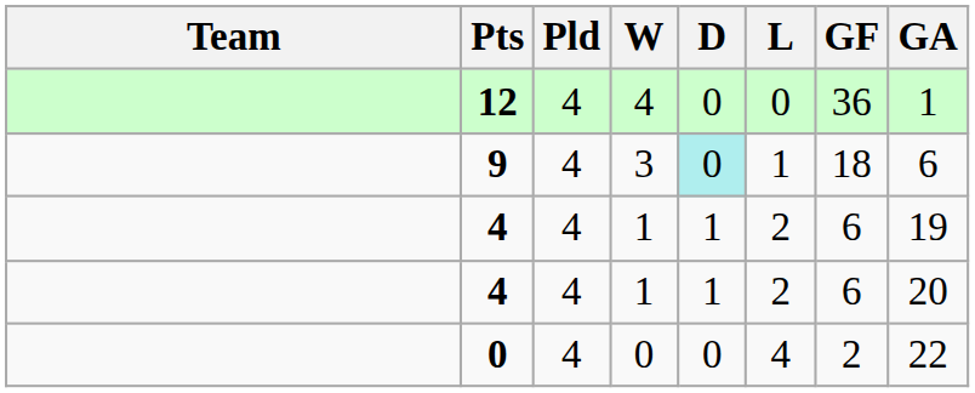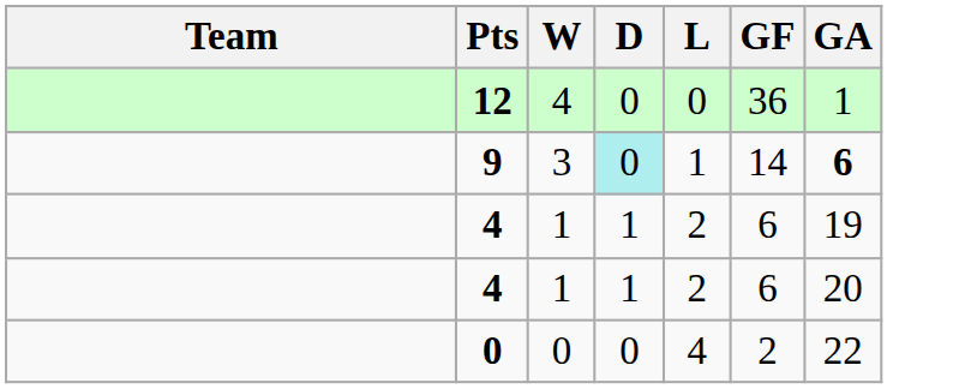 <table class="wikitable" style="text-align: center;">
 <tr>
 <th width=175>Team</th>
 <th width=20 abbr="Points">Pts</th>
-<th width=20 abbr="Played">Pld</th>
 <th width=20 abbr="Won">W</th>
 <th width=20 abbr="Drawn">D</th>
 <th width=20 abbr="Lost">L</th>
 <th width=20 abbr="Goals for">GF</th>
 <th width=20 abbr="Goals against">GA</th>
 </tr>
 <tr style="background:#ccffcc;">
 <td style="text-align:left;"></td>
 <td><strong>12</strong></td>
 <td>4</td>
-<td>4</td>
 <td>0</td>
 <td>0</td>
 <td>36</td>
 <td>1</td>
 </tr>
 <tr align=center>
 <td style="text-align:left;"></td>
 <td><strong>9</strong></td>
-<td>4</td>
 <td>3</td>
 <td style="background: paleturquoise;">0</td>
 <td>1</td>
-<td>18</td>
-<td>6</td>
+<td>14</td>
+<td><strong>6</strong></td>
 </tr>
 <tr align=center>
 <td style="text-align:left;"></td>
 <td><strong>4</strong></td>
-<td>4</td>
 <td>1</td>
 <td>1</td>
 <td>2</td>
 <td>6</td>
 <td>19</td>
 </tr>
 <tr align=center>
 <td style="text-align:left;"></td>
 <td><strong>4</strong></td>
-<td>4</td>
 <td>1</td>
 <td>1</td>
 <td>2</td>
 <td>6</td>
 <td>20</td>
 </tr>
 <tr align=center>
 <td style="text-align:left;"></td>
 <td><strong>0</strong></td>
-<td>4</td>
 <td>0</td>
 <td>0</td>
 <td>4</td>
 <td>2</td>
 <td>22</td>
 </tr>
 </table>
